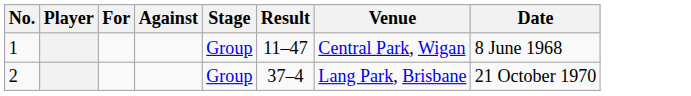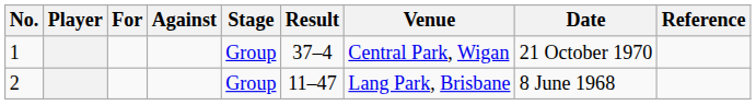 <table class="wikitable plainrowheaders">
 <tr>
 <th scope="col">No.</th>
 <th scope="col">Player</th>
 <th scope="col">For</th>
 <th scope="col">Against</th>
 <th scope="col">Stage</th>
 <th scope="col">Result</th>
 <th scope="col">Venue</th>
 <th scope="col">Date</th>
+<th scope="col">Reference</th>
 </tr>
 <tr>
 <td>1</td>
 <th scope="row"></th>
 <td></td>
 <td></td>
 <td><a href='#'>Group</a></td>
-<td align="center">11–47</td>
+<td align="center">37–4</td>
 <td><a href='#'>Central Park</a>, <a href='#'>Wigan</a></td>
-<td>8 June 1968</td>
+<td>21 October 1970</td>
+<td align="center"></td>
 </tr>
 <tr>
 <td>2</td>
 <th scope="row"></th>
 <td></td>
 <td></td>
 <td><a href='#'>Group</a></td>
-<td align="center">37–4</td>
+<td align="center">11–47</td>
 <td><a href='#'>Lang Park</a>, <a href='#'>Brisbane</a></td>
-<td>21 October 1970</td>
+<td>8 June 1968</td>
+<td align="center"></td>
 </tr>
 </table>
